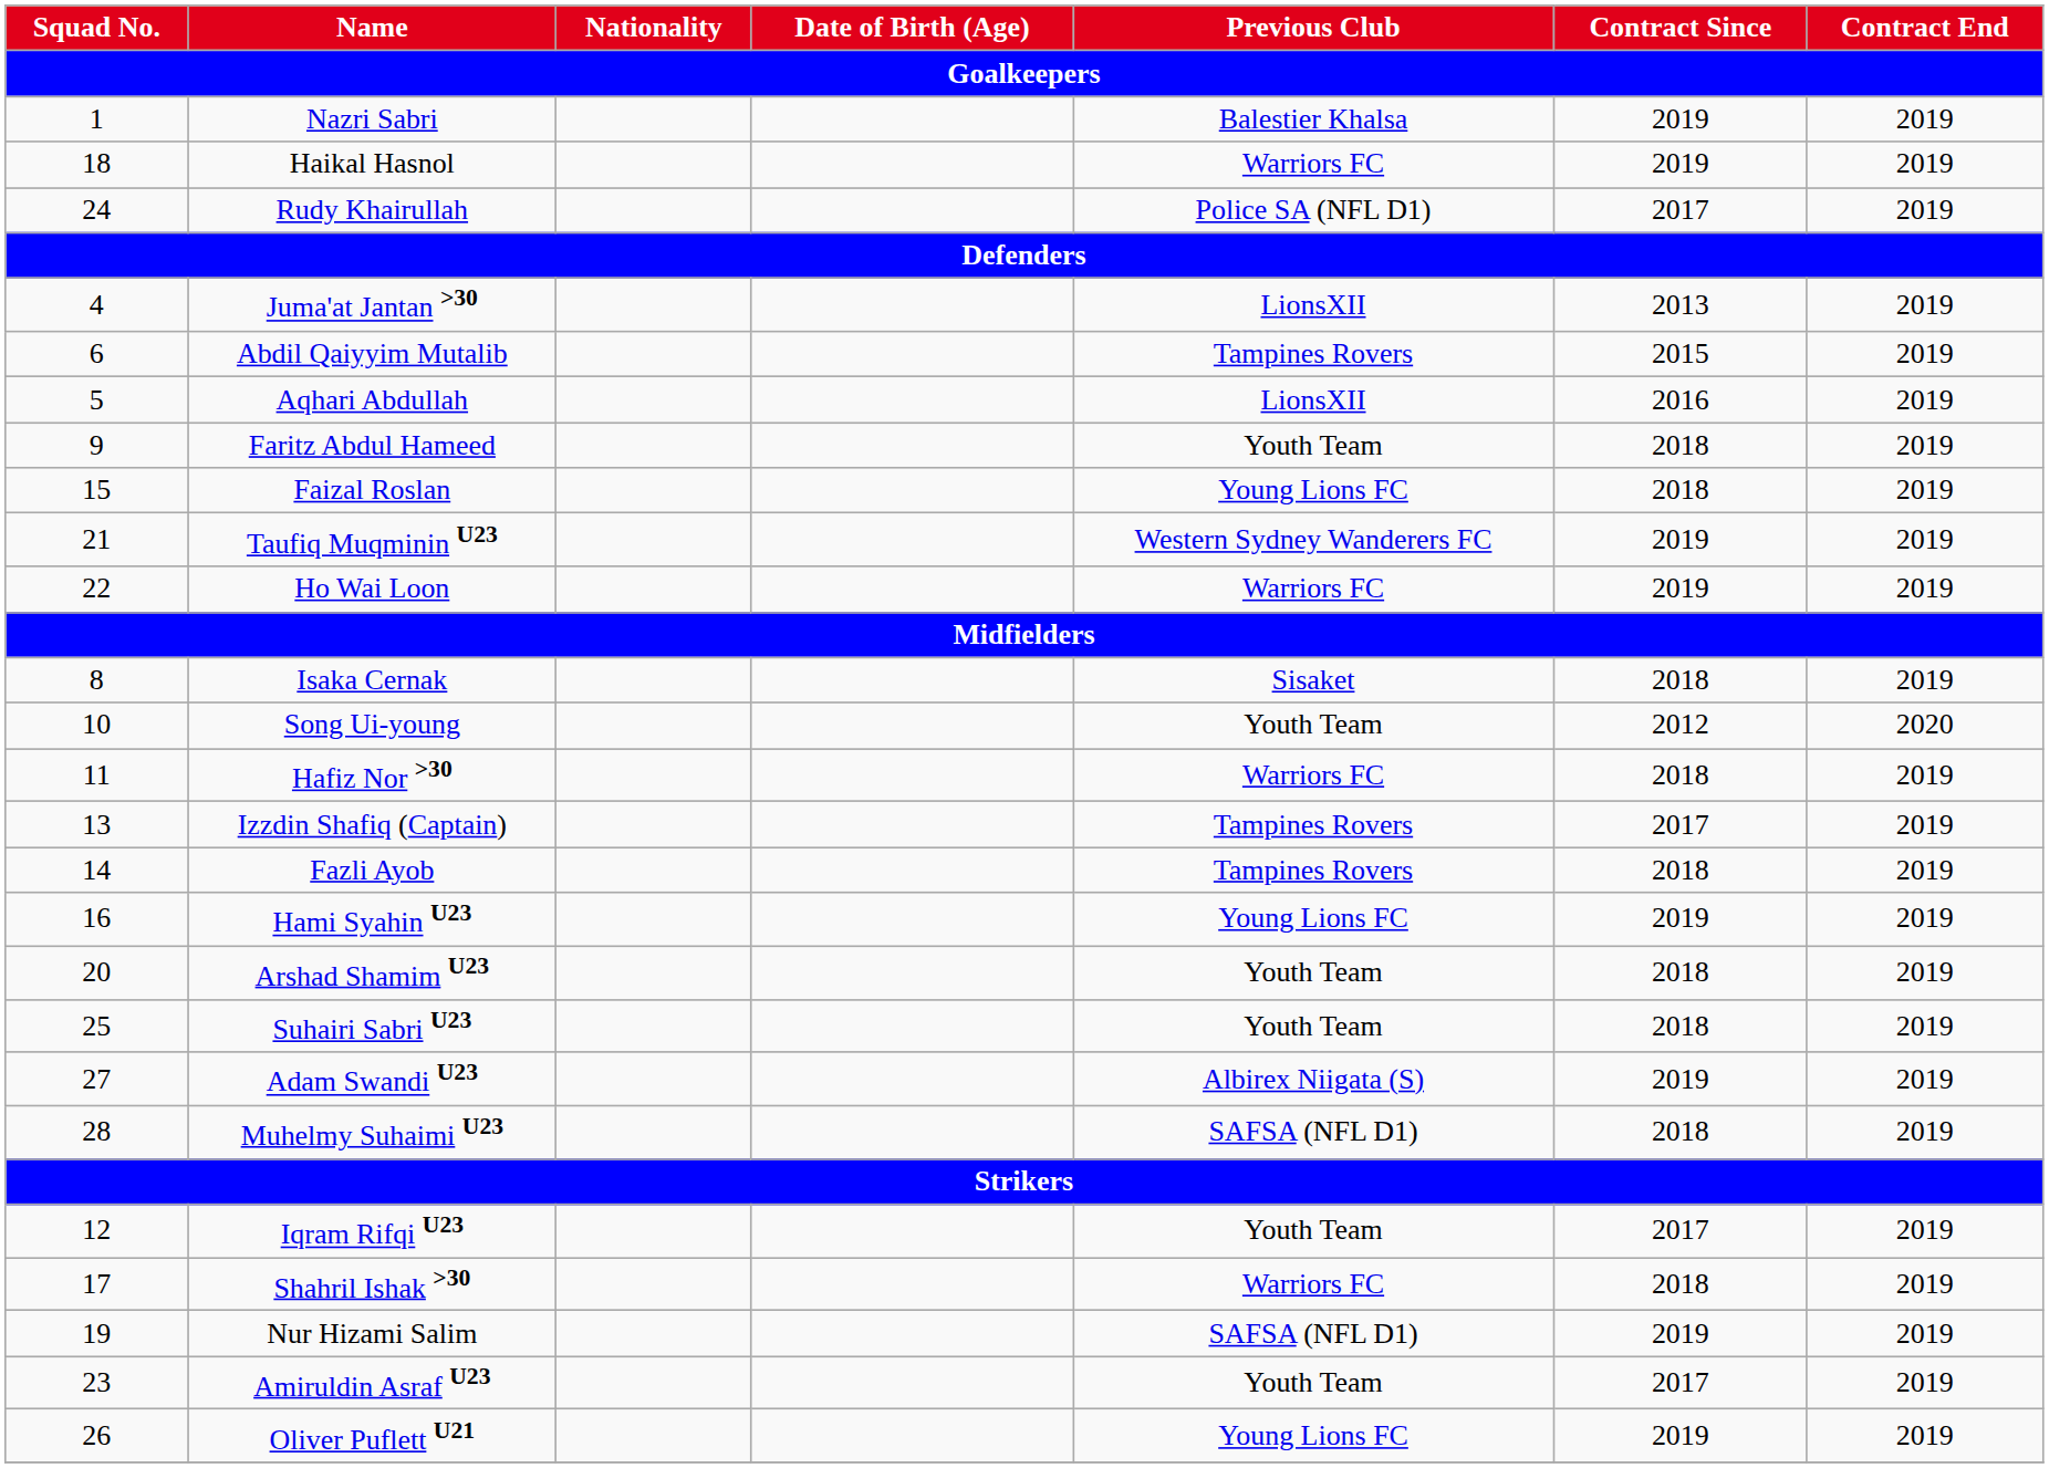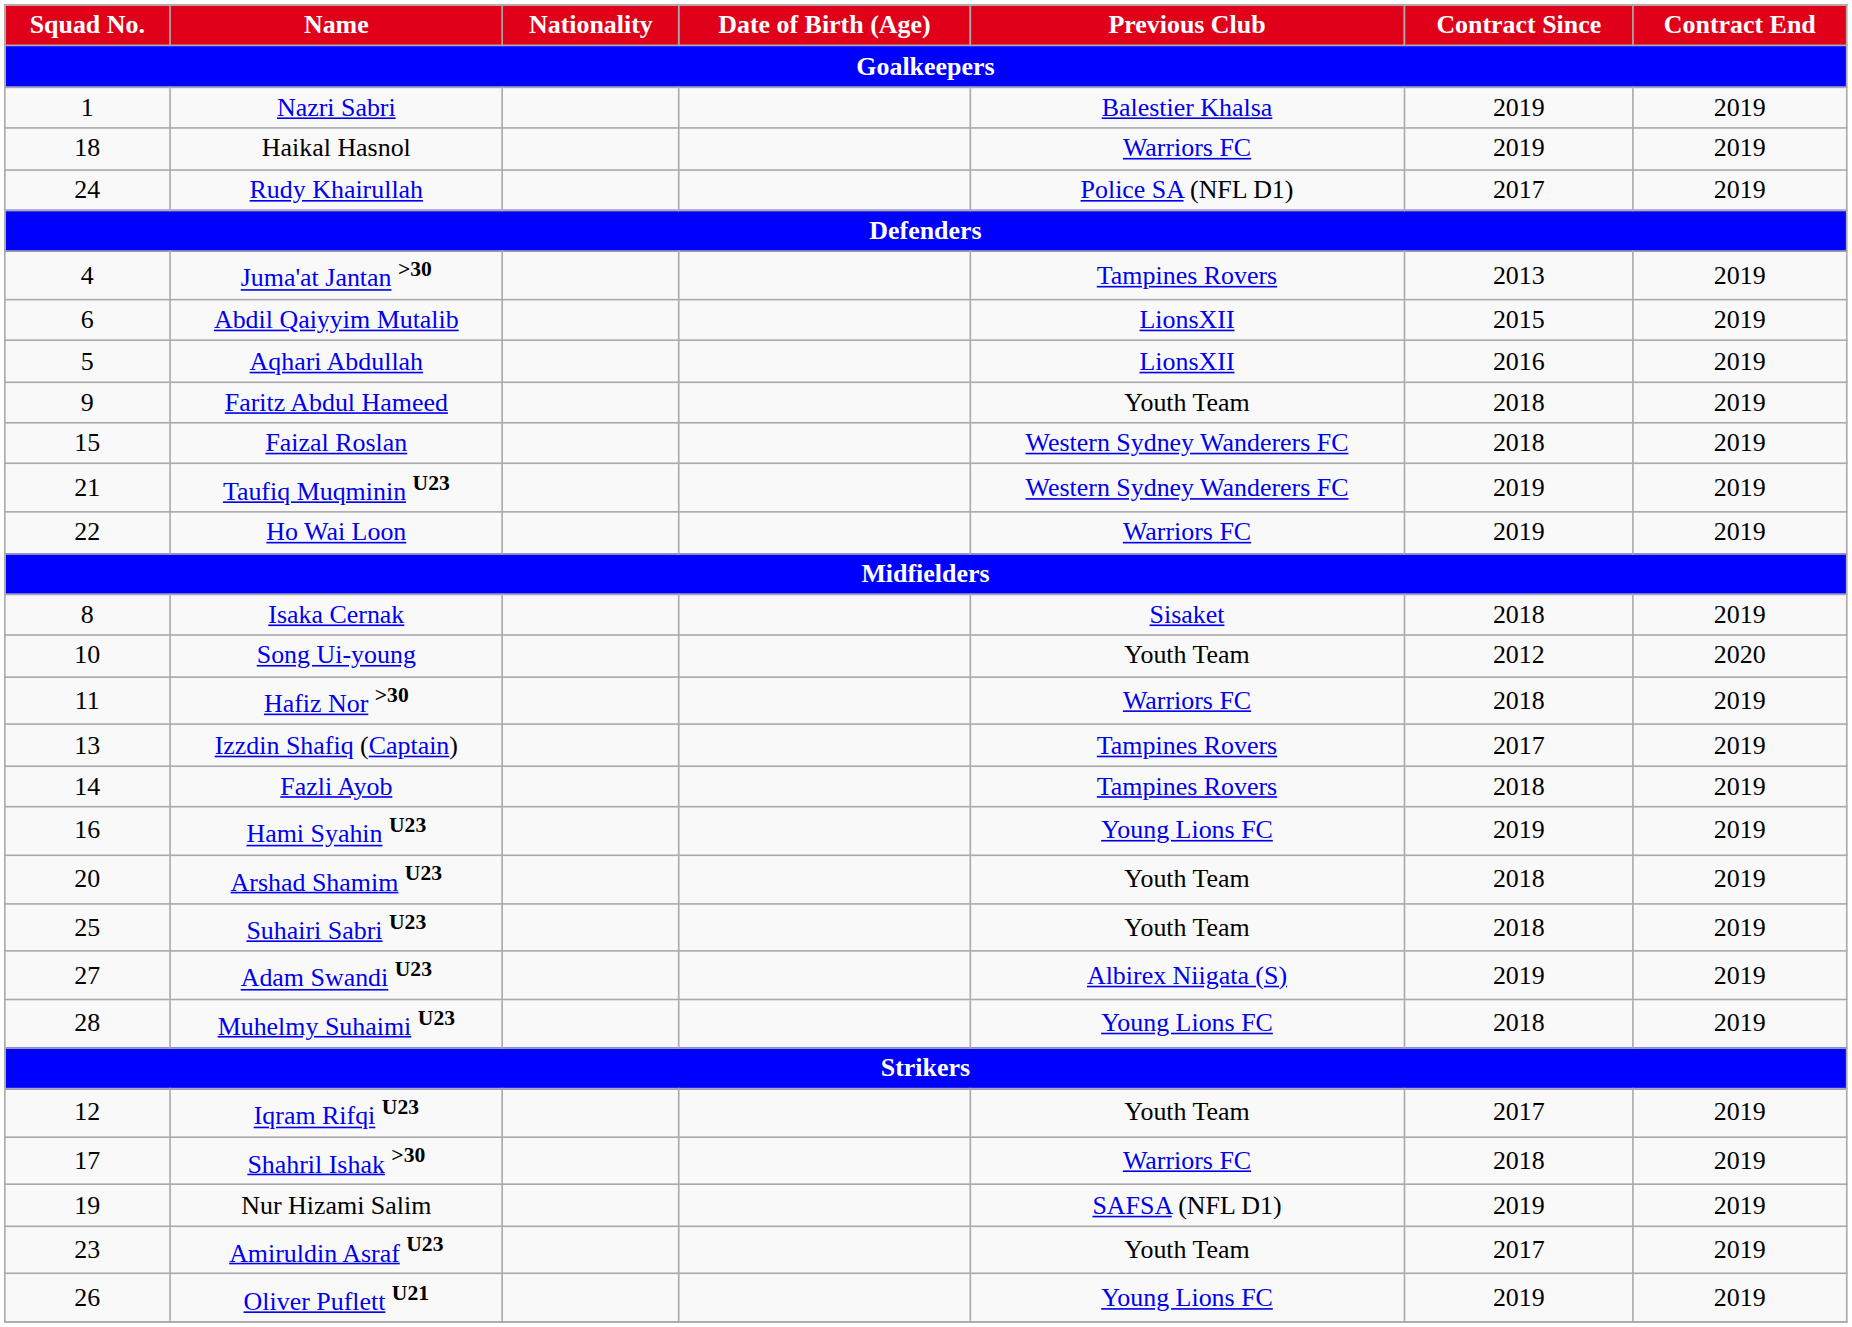 <table class="wikitable" style="text-align:center; font-size:100%; width:90%;">
 <tr>
 <th style="background:#e1001a; color:white; text-align:center;">Squad No.</th>
 <th style="background:#e1001a; color:white; text-align:center;">Name</th>
 <th style="background:#e1001a; color:white; text-align:center;">Nationality</th>
 <th style="background:#e1001a; color:white; text-align:center;">Date of Birth (Age)</th>
 <th style="background:#e1001a; color:white; text-align:center;">Previous Club</th>
 <th style="background:#e1001a; color:white; text-align:center;">Contract Since</th>
 <th style="background:#e1001a; color:white; text-align:center;">Contract End</th>
 </tr>
 <tr>
 <th colspan="8" style="background:Blue; color:white; text-align:center">Goalkeepers</th>
 </tr>
 <tr>
 <td>1</td>
 <td><a href='#'>Nazri Sabri</a></td>
 <td></td>
 <td></td>
 <td> <a href='#'>Balestier Khalsa</a></td>
 <td>2019</td>
 <td>2019</td>
 </tr>
 <tr>
 <td>18</td>
 <td>Haikal Hasnol</td>
 <td></td>
 <td></td>
 <td> <a href='#'>Warriors FC</a></td>
 <td>2019</td>
 <td>2019</td>
 </tr>
 <tr>
 <td>24</td>
 <td><a href='#'>Rudy Khairullah</a></td>
 <td></td>
 <td></td>
 <td> <a href='#'>Police SA</a> (NFL D1)</td>
 <td>2017</td>
 <td>2019</td>
 </tr>
 <tr>
 <th colspan="8" style="background:blue; color:white; text-align:center">Defenders</th>
 </tr>
 <tr>
 <td>4</td>
 <td><a href='#'>Juma'at Jantan</a> <sup><strong>>30</strong></sup></td>
 <td></td>
 <td></td>
-<td> <a href='#'>LionsXII</a></td>
+<td> <a href='#'>Tampines Rovers</a></td>
 <td>2013</td>
 <td>2019</td>
 </tr>
 <tr>
 <td>6</td>
 <td><a href='#'>Abdil Qaiyyim Mutalib</a></td>
 <td></td>
 <td></td>
-<td> <a href='#'>Tampines Rovers</a></td>
+<td> <a href='#'>LionsXII</a></td>
 <td>2015</td>
 <td>2019</td>
 </tr>
 <tr>
 <td>5</td>
 <td><a href='#'>Aqhari Abdullah</a></td>
 <td></td>
 <td></td>
 <td> <a href='#'>LionsXII</a></td>
 <td>2016</td>
 <td>2019</td>
 </tr>
 <tr>
 <td>9</td>
 <td><a href='#'>Faritz Abdul Hameed</a></td>
 <td></td>
 <td></td>
 <td>Youth Team</td>
 <td>2018</td>
 <td>2019</td>
 </tr>
 <tr>
 <td>15</td>
 <td><a href='#'>Faizal Roslan</a></td>
 <td></td>
 <td></td>
-<td> <a href='#'>Young Lions FC</a></td>
+<td> <a href='#'>Western Sydney Wanderers FC</a></td>
 <td>2018</td>
 <td>2019</td>
 </tr>
 <tr>
 <td>21</td>
 <td><a href='#'>Taufiq Muqminin</a> <sup><strong>U23</strong></sup></td>
 <td></td>
 <td></td>
 <td> <a href='#'>Western Sydney Wanderers FC</a></td>
 <td>2019</td>
 <td>2019</td>
 </tr>
 <tr>
 <td>22</td>
 <td><a href='#'>Ho Wai Loon</a></td>
 <td></td>
 <td></td>
 <td> <a href='#'>Warriors FC</a></td>
 <td>2019</td>
 <td>2019</td>
 </tr>
 <tr>
 <th colspan="8" style="background:blue; color:white; text-align:center">Midfielders</th>
 </tr>
 <tr>
 <td>8</td>
 <td><a href='#'>Isaka Cernak</a></td>
 <td></td>
 <td></td>
 <td> <a href='#'>Sisaket</a></td>
 <td>2018</td>
 <td>2019</td>
 </tr>
 <tr>
 <td>10</td>
 <td><a href='#'>Song Ui-young</a></td>
 <td></td>
 <td></td>
 <td>Youth Team</td>
 <td>2012</td>
 <td>2020</td>
 </tr>
 <tr>
 <td>11</td>
 <td><a href='#'>Hafiz Nor</a> <sup><strong>>30</strong></sup></td>
 <td></td>
 <td></td>
 <td> <a href='#'>Warriors FC</a></td>
 <td>2018</td>
 <td>2019</td>
 </tr>
 <tr>
 <td>13</td>
 <td><a href='#'>Izzdin Shafiq</a> (<a href='#'>Captain</a>)</td>
 <td></td>
 <td></td>
 <td> <a href='#'>Tampines Rovers</a></td>
 <td>2017</td>
 <td>2019</td>
 </tr>
 <tr>
 <td>14</td>
 <td><a href='#'>Fazli Ayob</a></td>
 <td></td>
 <td></td>
 <td> <a href='#'>Tampines Rovers</a></td>
 <td>2018</td>
 <td>2019</td>
 </tr>
 <tr>
 <td>16</td>
 <td><a href='#'>Hami Syahin</a> <sup><strong>U23</strong></sup></td>
 <td></td>
 <td></td>
 <td> <a href='#'>Young Lions FC</a></td>
 <td>2019</td>
 <td>2019</td>
 </tr>
 <tr>
 <td>20</td>
 <td><a href='#'>Arshad Shamim</a> <sup><strong>U23</strong></sup></td>
 <td></td>
 <td></td>
 <td>Youth Team</td>
 <td>2018</td>
 <td>2019</td>
 </tr>
 <tr>
 <td>25</td>
 <td><a href='#'>Suhairi Sabri</a> <sup><strong>U23</strong></sup></td>
 <td></td>
 <td></td>
 <td>Youth Team</td>
 <td>2018</td>
 <td>2019</td>
 </tr>
 <tr>
 <td>27</td>
 <td><a href='#'>Adam Swandi</a> <sup><strong>U23</strong></sup></td>
 <td></td>
 <td></td>
 <td> <a href='#'>Albirex Niigata (S)</a></td>
 <td>2019</td>
 <td>2019</td>
 </tr>
 <tr>
 <td>28</td>
 <td><a href='#'>Muhelmy Suhaimi</a> <sup><strong>U23</strong></sup></td>
 <td></td>
 <td></td>
-<td> <a href='#'>SAFSA</a> (NFL D1)</td>
+<td> <a href='#'>Young Lions FC</a></td>
 <td>2018</td>
 <td>2019</td>
 </tr>
 <tr>
 <th colspan="8" style="background:blue; color:white; text-align:center">Strikers</th>
 </tr>
 <tr>
 <td>12</td>
 <td><a href='#'>Iqram Rifqi</a> <sup><strong>U23</strong></sup></td>
 <td></td>
 <td></td>
 <td>Youth Team</td>
 <td>2017</td>
 <td>2019</td>
 </tr>
 <tr>
 <td>17</td>
 <td><a href='#'>Shahril Ishak</a> <sup><strong>>30</strong></sup></td>
 <td></td>
 <td></td>
 <td> <a href='#'>Warriors FC</a></td>
 <td>2018</td>
 <td>2019</td>
 </tr>
 <tr>
 <td>19</td>
 <td>Nur Hizami Salim</td>
 <td></td>
 <td></td>
 <td> <a href='#'>SAFSA</a> (NFL D1)</td>
 <td>2019</td>
 <td>2019</td>
 </tr>
 <tr>
 <td>23</td>
 <td><a href='#'>Amiruldin Asraf</a> <sup><strong>U23</strong></sup></td>
 <td></td>
 <td></td>
 <td>Youth Team</td>
 <td>2017</td>
 <td>2019</td>
 </tr>
 <tr>
 <td>26</td>
 <td><a href='#'>Oliver Puflett</a> <sup><strong>U21</strong></sup></td>
 <td></td>
 <td></td>
 <td> <a href='#'>Young Lions FC</a></td>
 <td>2019</td>
 <td>2019</td>
 </tr>
 <tr>
 </tr>
 </table>
